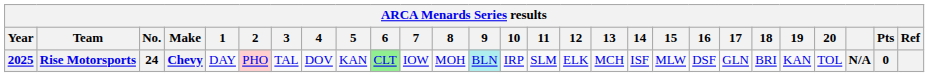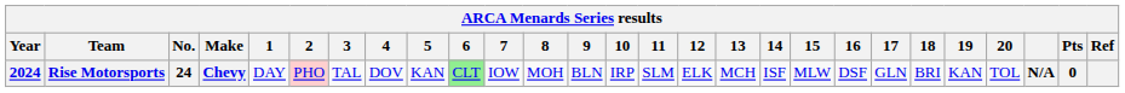 <table class="wikitable" style="text-align:center; font-size:75%">
 <tr>
 <th colspan=27><a href='#'>ARCA Menards Series</a> results</th>
 </tr>
 <tr>
 <th>Year</th>
 <th>Team</th>
 <th>No.</th>
 <th>Make</th>
 <th>1</th>
 <th>2</th>
 <th>3</th>
 <th>4</th>
 <th>5</th>
 <th>6</th>
 <th>7</th>
 <th>8</th>
 <th>9</th>
 <th>10</th>
 <th>11</th>
 <th>12</th>
 <th>13</th>
 <th>14</th>
 <th>15</th>
 <th>16</th>
 <th>17</th>
 <th>18</th>
 <th>19</th>
 <th>20</th>
 <th></th>
 <th>Pts</th>
 <th>Ref</th>
 </tr>
 <tr>
-<th><a href='#'>2025</a></th>
+<th><a href='#'>2024</a></th>
 <th><a href='#'>Rise Motorsports</a></th>
 <th>24</th>
 <th><a href='#'>Chevy</a></th>
 <td><a href='#'>DAY</a></td>
 <td style="background:#FFCFCF;"><a href='#'>PHO</a><br></td>
 <td><a href='#'>TAL</a></td>
 <td><a href='#'>DOV</a></td>
 <td><a href='#'>KAN</a></td>
 <td style="background: lightgreen;"><a href='#'>CLT</a></td>
 <td><a href='#'>IOW</a></td>
 <td><a href='#'>MOH</a></td>
-<td style="background: paleturquoise;"><a href='#'>BLN</a></td>
+<td><a href='#'>BLN</a></td>
 <td><a href='#'>IRP</a></td>
 <td><a href='#'>SLM</a></td>
 <td><a href='#'>ELK</a></td>
 <td><a href='#'>MCH</a></td>
 <td><a href='#'>ISF</a></td>
 <td><a href='#'>MLW</a></td>
 <td><a href='#'>DSF</a></td>
 <td><a href='#'>GLN</a></td>
 <td><a href='#'>BRI</a></td>
 <td><a href='#'>KAN</a></td>
 <td><a href='#'>TOL</a></td>
 <th>N/A</th>
 <th>0</th>
 <th></th>
 </tr>
 </table>
